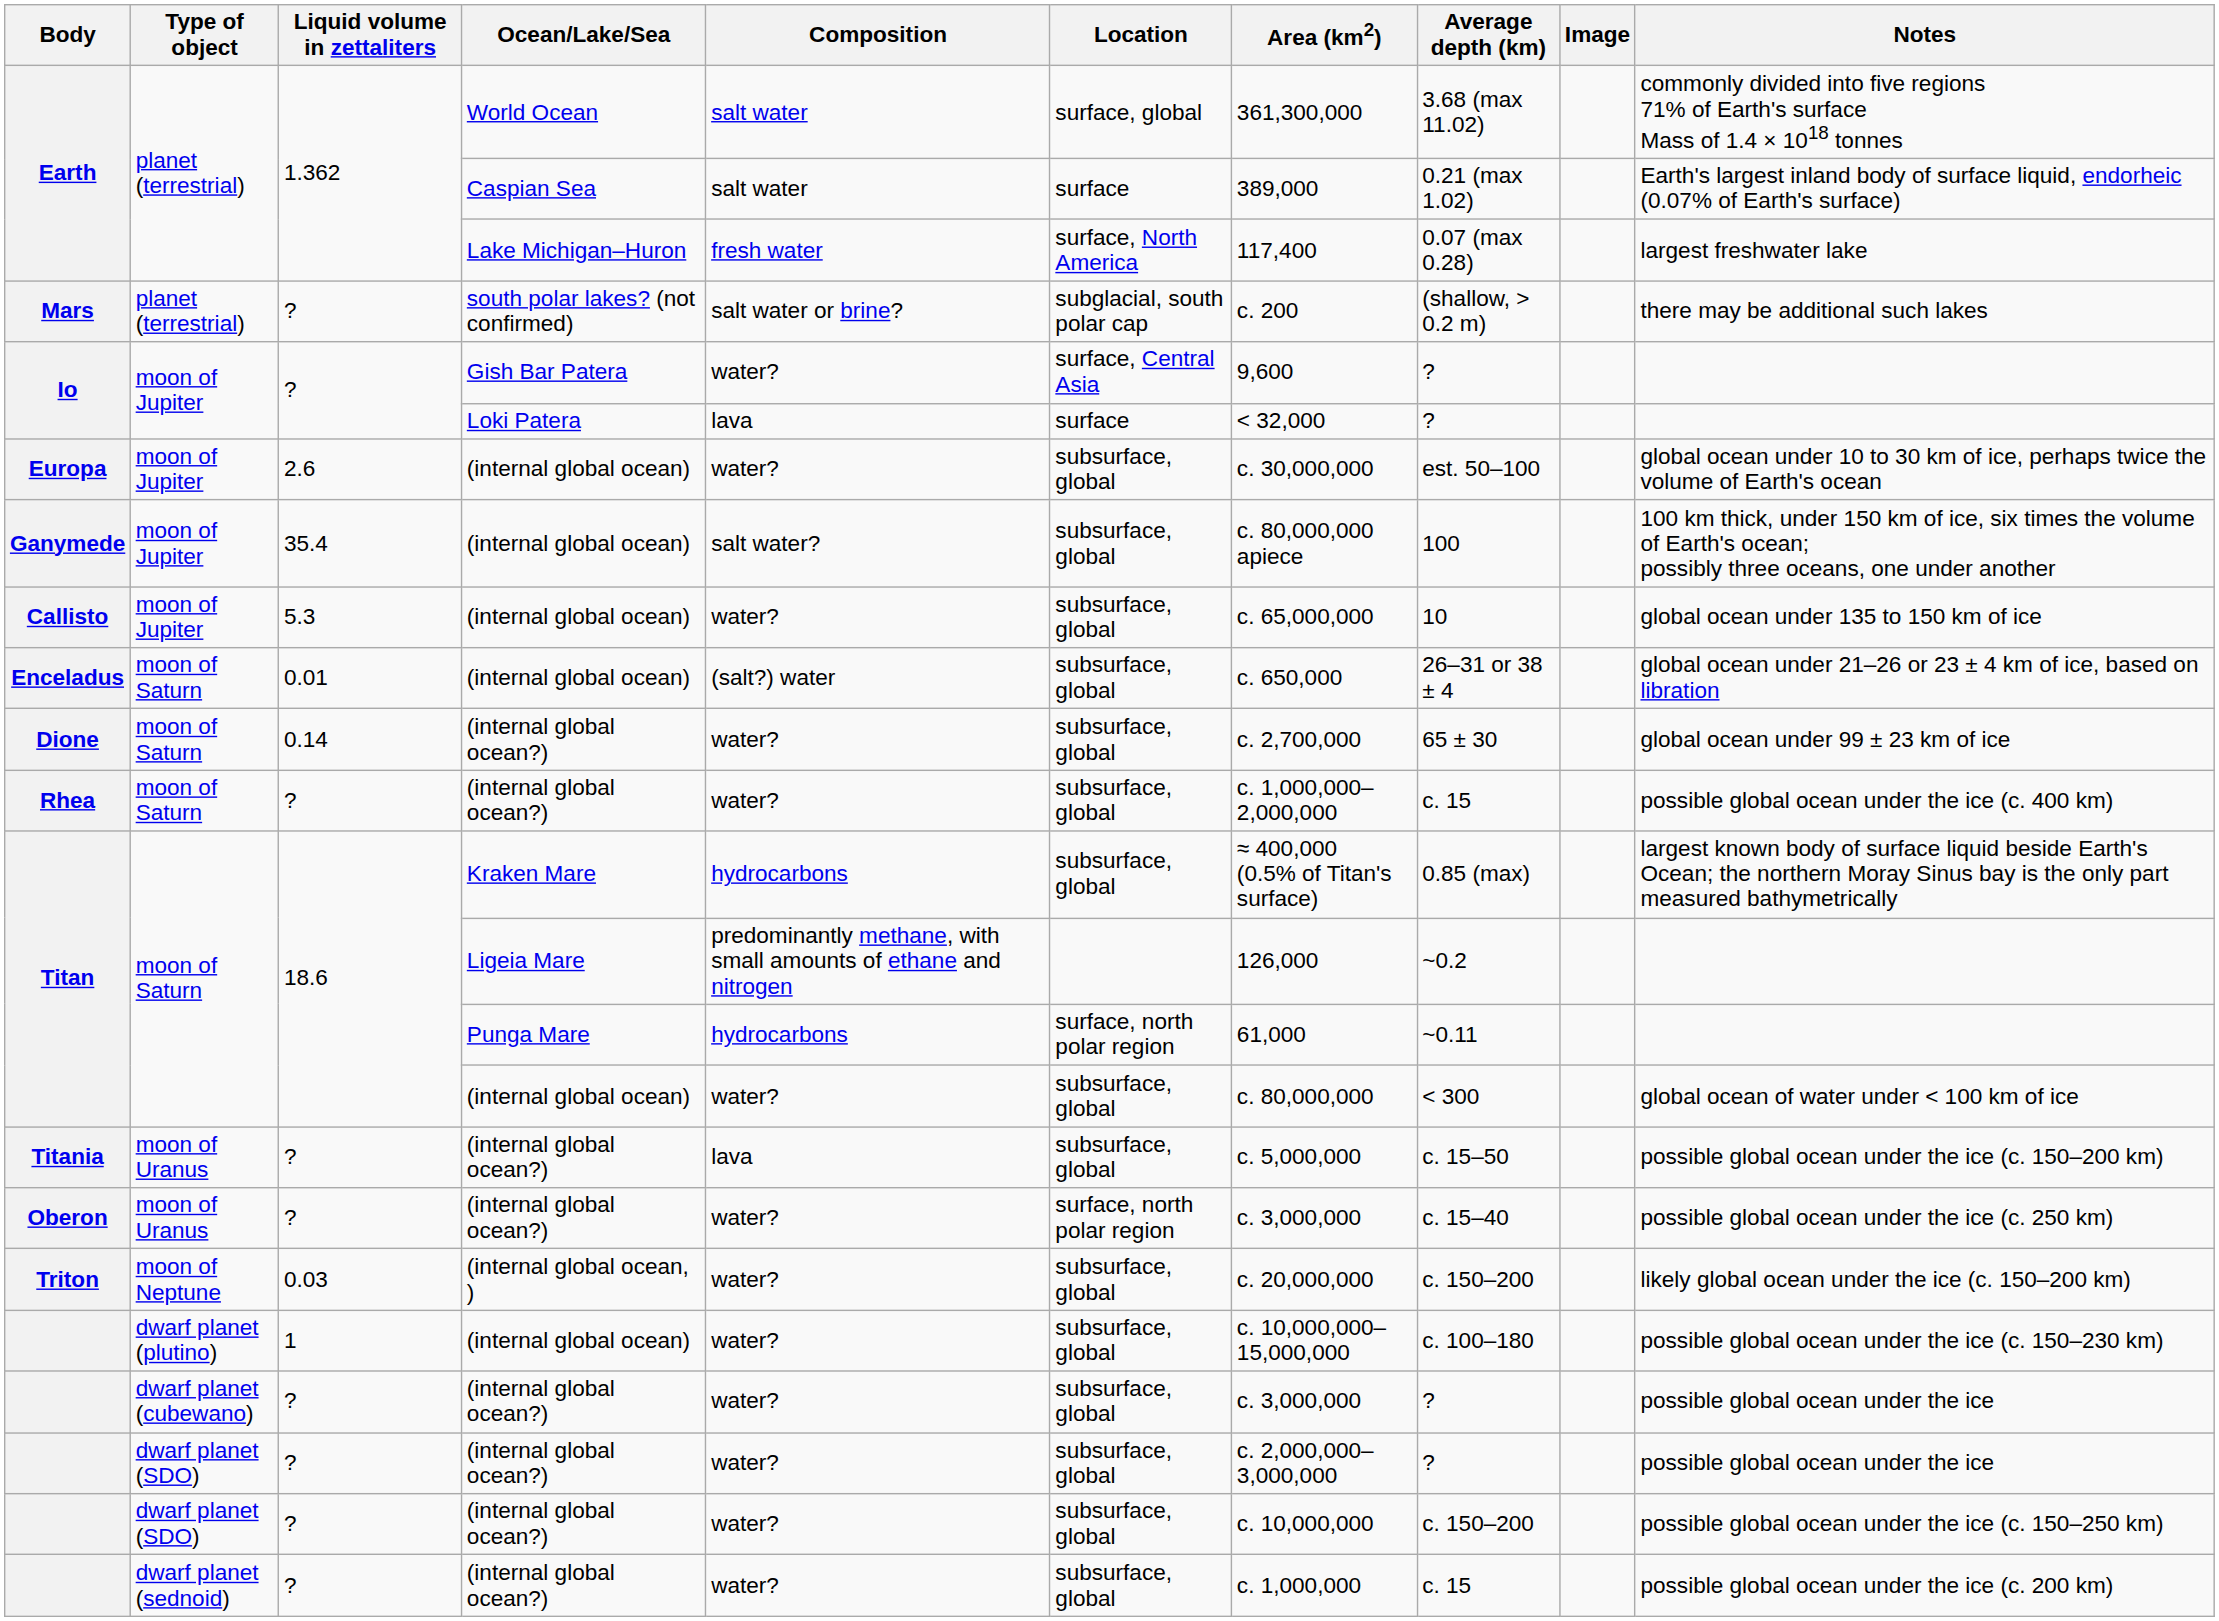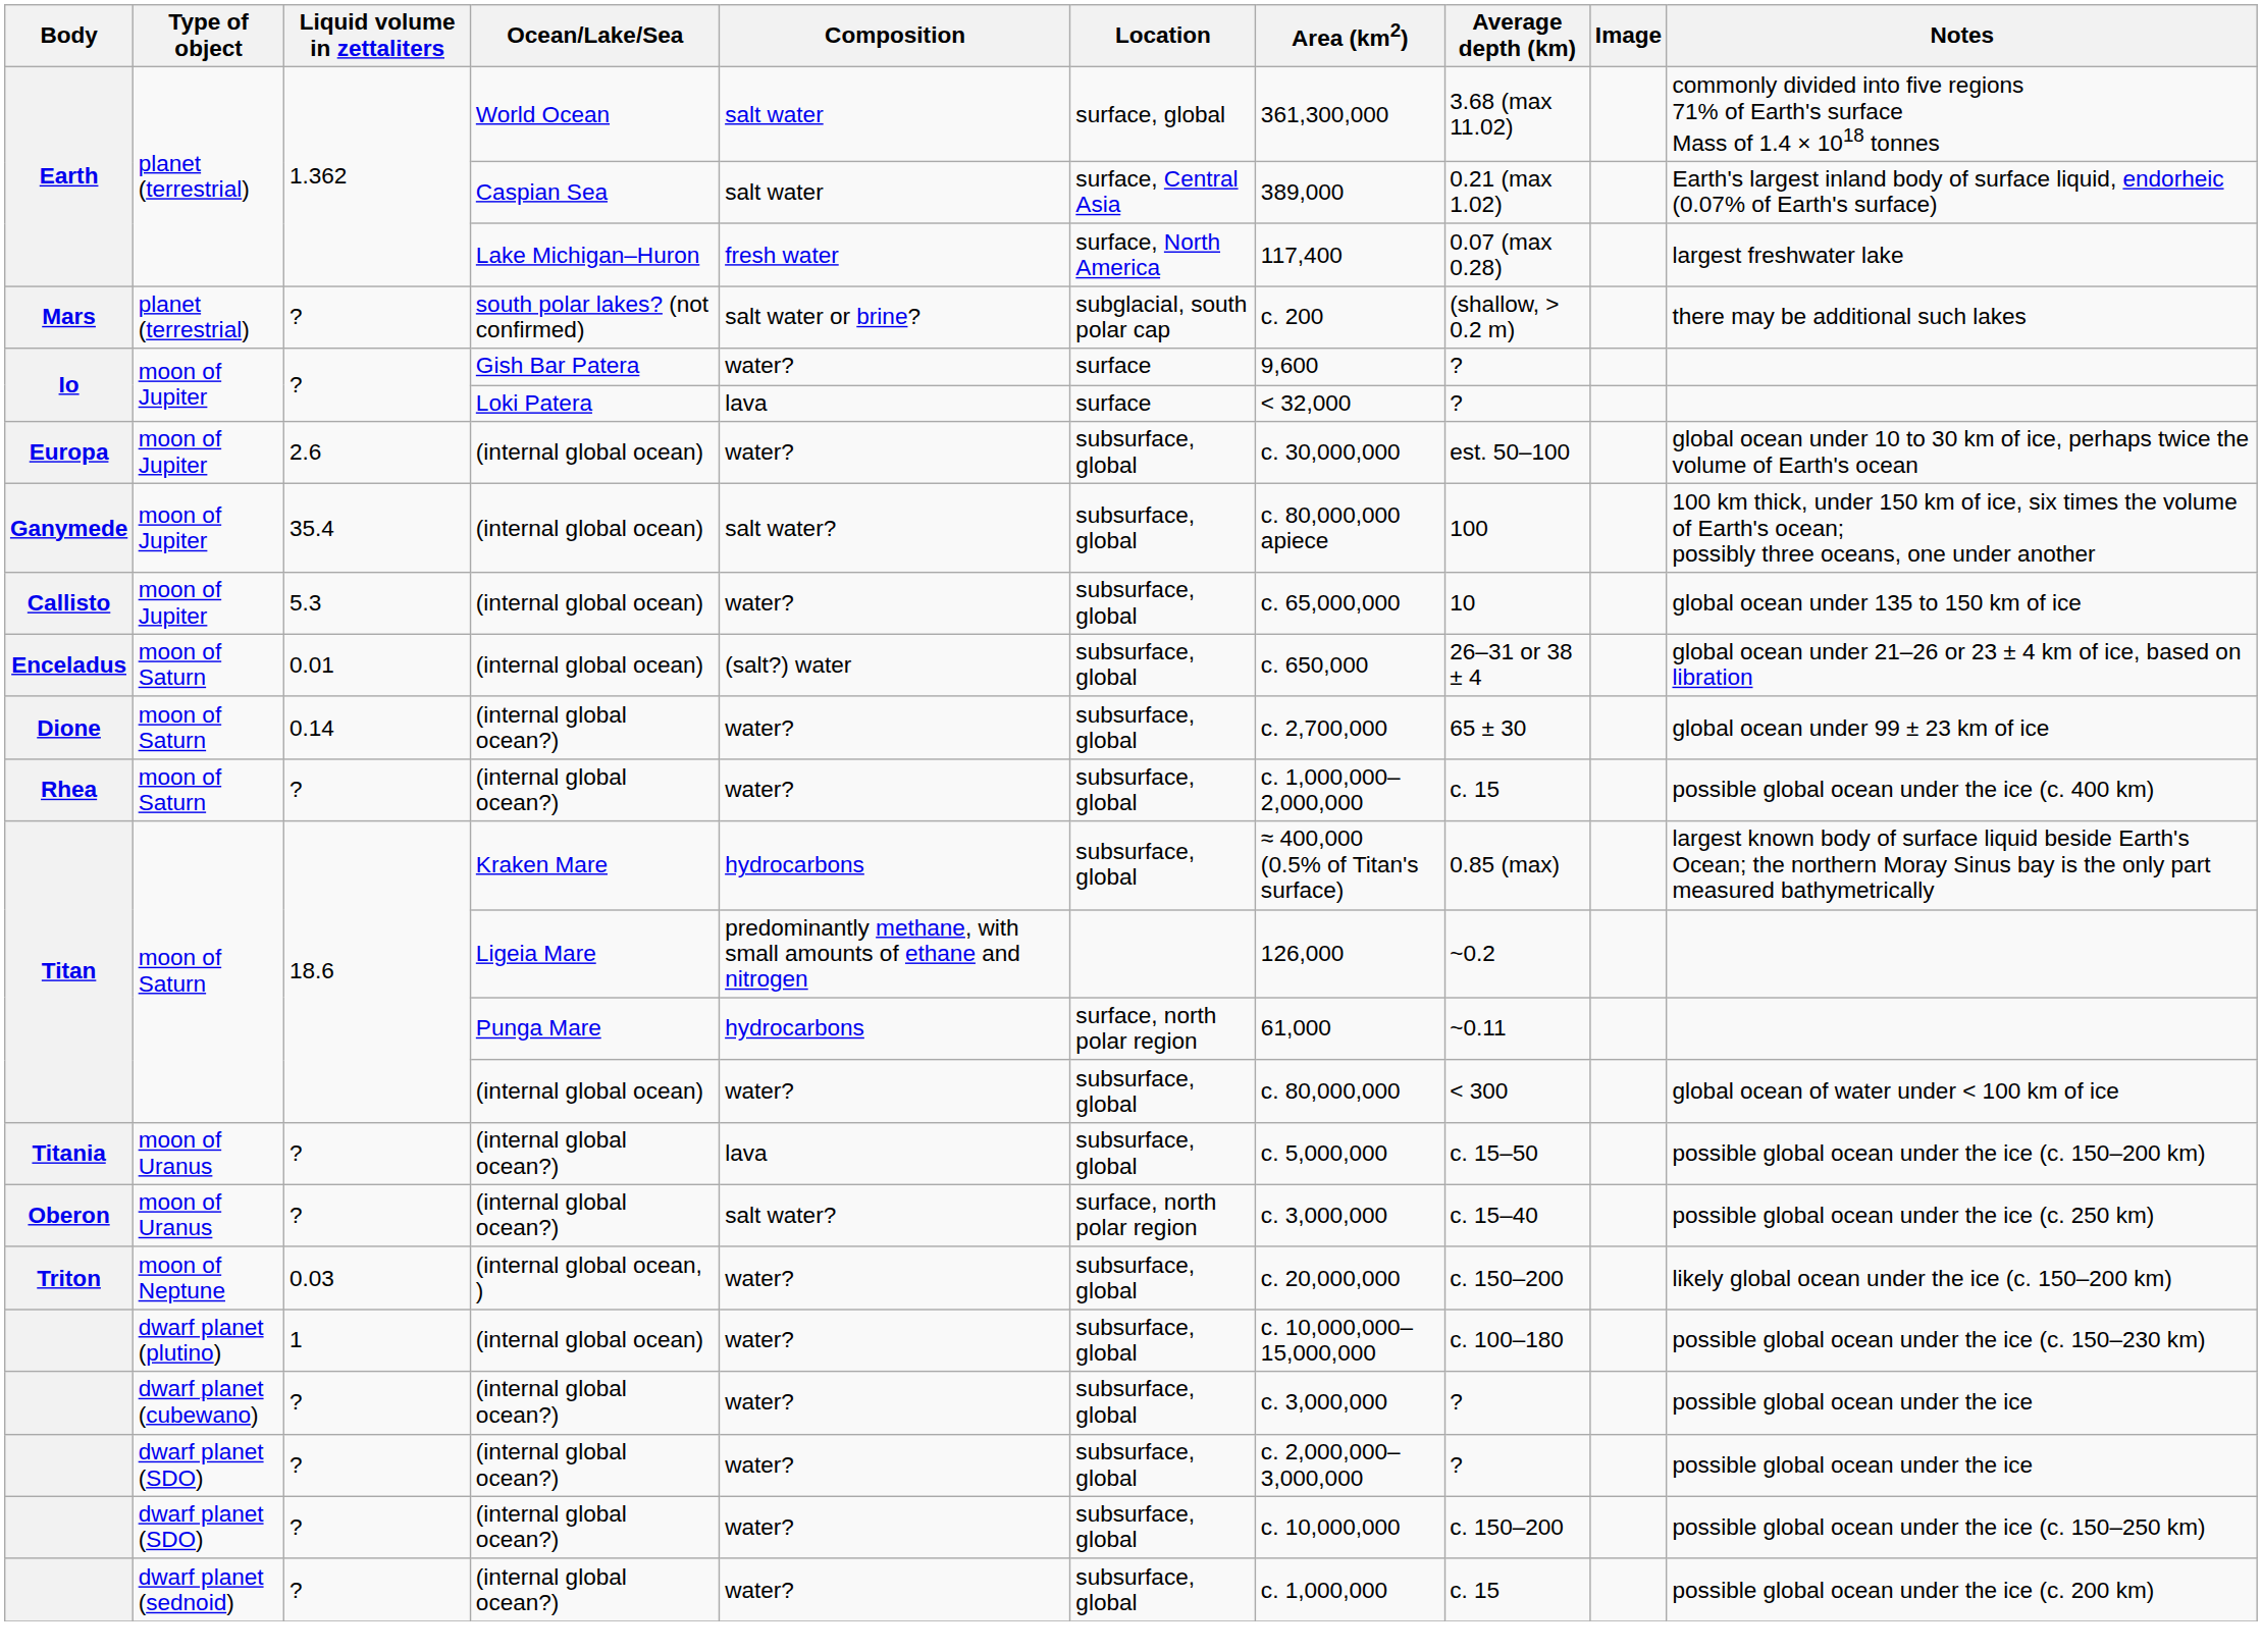 <table class="wikitable sortable">
 <tr>
 <th scope="col">Body</th>
 <th scope="col">Type of object</th>
 <th scope="col">Liquid volume in <a href='#'>zetta</a><a href='#'>liters</a></th>
 <th scope="col">Ocean/Lake/Sea</th>
 <th scope="col">Composition</th>
 <th scope="col">Location</th>
 <th scope="col" data-sort-type="number">Area (km<sup>2</sup>)</th>
 <th scope="col" data-sort-type="number">Average depth (km)</th>
 <th scope="col" class=unsortable>Image</th>
 <th scope="col" class=unsortable>Notes</th>
 </tr>
 <tr>
 <th scope="row" rowspan=3><a href='#'>Earth</a></th>
 <td rowspan=3><a href='#'>planet</a><br>(<a href='#'>terrestrial</a>)</td>
 <td rowspan=3 data-sort-value="1.362">1.362</td>
 <td><a href='#'>World Ocean</a></td>
 <td><a href='#'>salt water</a></td>
 <td>surface, global</td>
 <td data-sort-value="361300">361,300,000</td>
 <td data-sort-value="3.68">3.68 (max 11.02)</td>
 <td></td>
 <td>commonly divided into five regions<br>71% of Earth's surface<br>Mass of 1.4 × 10<sup>18</sup> tonnes</td>
 </tr>
 <tr>
 <td><a href='#'>Caspian Sea</a></td>
 <td>salt water</td>
-<td>surface</td>
+<td>surface, <a href='#'>Central Asia</a></td>
 <td data-sort-value="389">389,000</td>
 <td data-sort-value="0.21">0.21 (max 1.02)</td>
 <td></td>
 <td>Earth's largest inland body of surface liquid, <a href='#'>endorheic</a><br>(0.07% of Earth's surface)</td>
 </tr>
 <tr>
 <td><a href='#'>Lake Michigan–Huron</a></td>
 <td><a href='#'>fresh water</a></td>
 <td>surface, <a href='#'>North America</a></td>
 <td data-sort-value="117">117,400</td>
 <td data-sort-value="0.07">0.07 (max 0.28)</td>
 <td></td>
 <td>largest freshwater lake</td>
 </tr>
 <tr>
 <th scope="row"><a href='#'>Mars</a></th>
 <td><a href='#'>planet</a><br>(<a href='#'>terrestrial</a>)</td>
 <td data-sort-value="?">?</td>
 <td><a href='#'>south polar lakes?</a> (not confirmed)</td>
 <td>salt water or <a href='#'>brine</a>?</td>
 <td>subglacial, south polar cap</td>
 <td data-sort-value="0.2">c. 200</td>
 <td data-sort-value="?">(shallow, > 0.2 m)</td>
 <td></td>
 <td>there may be additional such lakes</td>
 </tr>
 <tr>
 <th scope="row" rowspan=2><a href='#'>Io</a></th>
 <td rowspan=2><a href='#'>moon of Jupiter</a></td>
 <td rowspan=2 data-sort-value="?">?</td>
 <td><a href='#'>Gish Bar Patera</a></td>
 <td>water?<br></td>
-<td>surface, <a href='#'>Central Asia</a></td>
+<td>surface</td>
 <td data-sort-value="10">9,600</td>
 <td>?</td>
 <td></td>
 <td></td>
 </tr>
 <tr>
 <td><a href='#'>Loki Patera</a></td>
 <td>lava</td>
 <td>surface</td>
 <td data-sort-value="30">< 32,000</td>
 <td>?</td>
 <td></td>
 <td></td>
 </tr>
 <tr>
 <th scope="row"><a href='#'>Europa</a></th>
 <td><a href='#'>moon of Jupiter</a></td>
 <td data-sort-value="2.6">2.6</td>
 <td>(internal global ocean)</td>
 <td>water?<br></td>
 <td>subsurface, global</td>
 <td data-sort-value="30000">c. 30,000,000</td>
 <td data-sort-value="75">est. 50–100</td>
 <td></td>
 <td>global ocean under 10 to 30 km of ice, perhaps twice the volume of Earth's ocean</td>
 </tr>
 <tr>
 <th scope="row"><a href='#'>Ganymede</a></th>
 <td><a href='#'>moon of Jupiter</a></td>
 <td data-sort-value="35.4">35.4</td>
 <td>(internal global ocean)</td>
 <td>salt water?</td>
 <td>subsurface, global</td>
 <td data-sort-value="80000">c. 80,000,000 apiece</td>
 <td data-sort-value="100">100</td>
 <td></td>
 <td>100 km thick, under 150 km of ice, six times the volume of Earth's ocean;<br>possibly three oceans, one under another</td>
 </tr>
 <tr>
 <th scope="row"><a href='#'>Callisto</a></th>
 <td><a href='#'>moon of Jupiter</a></td>
 <td data-sort-value="5.3">5.3</td>
 <td>(internal global ocean)</td>
 <td>water?<br></td>
 <td>subsurface, global</td>
 <td data-sort-value="65000">c. 65,000,000</td>
 <td data-sort-value="150">10</td>
 <td></td>
 <td>global ocean under 135 to 150 km of ice</td>
 </tr>
 <tr>
 <th scope="row"><a href='#'>Enceladus</a></th>
 <td><a href='#'>moon of Saturn</a></td>
 <td data-sort-value="0.01">0.01</td>
 <td>(internal global ocean)</td>
 <td>(salt?) water</td>
 <td>subsurface, global</td>
 <td data-sort-value="650">c. 650,000</td>
 <td data-sort-value="30">26–31 or 38 ± 4</td>
 <td></td>
 <td>global ocean under 21–26 or 23 ± 4 km of ice, based on <a href='#'>libration</a></td>
 </tr>
 <tr>
 <th scope="row"><a href='#'>Dione</a></th>
 <td><a href='#'>moon of Saturn</a></td>
 <td data-sort-value="0.14">0.14</td>
 <td>(internal global ocean?)</td>
 <td>water?<br></td>
 <td>subsurface, global</td>
 <td data-sort-value="2700">c. 2,700,000</td>
 <td>65 ± 30</td>
 <td></td>
 <td>global ocean under 99 ± 23 km of ice</td>
 </tr>
 <tr>
 <th scope="row"><a href='#'>Rhea</a></th>
 <td><a href='#'>moon of Saturn</a></td>
 <td data-sort-value="?">?</td>
 <td>(internal global ocean?)</td>
 <td>water?<br></td>
 <td>subsurface, global</td>
 <td data-sort-value="1500">c. 1,000,000–2,000,000</td>
 <td data-sort-value="15">c. 15</td>
 <td></td>
 <td>possible global ocean under the ice (c. 400 km)</td>
 </tr>
 <tr>
 <th rowspan="4" scope="row"><a href='#'>Titan</a></th>
 <td rowspan="4"><a href='#'>moon of Saturn</a></td>
 <td rowspan=4 data-sort-value="18.6">18.6</td>
 <td><a href='#'>Kraken Mare</a></td>
 <td><a href='#'>hydrocarbons</a></td>
 <td>subsurface, global</td>
 <td data-sort-value="400">≈ 400,000<br>(0.5% of Titan's surface)</td>
 <td>0.85 (max)</td>
 <td></td>
 <td>largest known body of surface liquid beside Earth's Ocean; the northern Moray Sinus bay is the only part measured bathymetrically </td>
 </tr>
 <tr>
 <td><a href='#'>Ligeia Mare</a></td>
 <td>predominantly <a href='#'>methane</a>, with small amounts of <a href='#'>ethane</a> and <a href='#'>nitrogen</a></td>
 <td></td>
 <td data-sort-value="126">126,000</td>
 <td data-sort-value="0.17">~0.2</td>
 <td></td>
 <td></td>
 </tr>
 <tr>
 <td><a href='#'>Punga Mare</a></td>
 <td><a href='#'>hydrocarbons</a></td>
 <td>surface, north polar region</td>
 <td data-sort-value="80000">61,000</td>
 <td data-sort-value="300">~0.11</td>
 <td></td>
 <td></td>
 </tr>
 <tr>
 <td>(internal global ocean)</td>
 <td>water?<br></td>
 <td>subsurface, global</td>
 <td>c. 80,000,000</td>
 <td>< 300</td>
 <td></td>
 <td>global ocean of water under < 100 km of ice</td>
 </tr>
 <tr>
 <th scope="row"><a href='#'>Titania</a></th>
 <td><a href='#'>moon of Uranus</a></td>
 <td data-sort-value="?">?</td>
 <td>(internal global ocean?)</td>
 <td>lava</td>
 <td>subsurface, global</td>
 <td data-sort-value="5000">c. 5,000,000</td>
 <td data-sort-value="30">c. 15–50</td>
 <td></td>
 <td>possible global ocean under the ice (c. 150–200 km)</td>
 </tr>
 <tr>
 <th scope="row"><a href='#'>Oberon</a></th>
 <td><a href='#'>moon of Uranus</a></td>
 <td data-sort-value="?">?</td>
 <td>(internal global ocean?)</td>
-<td>water?<br></td>
+<td>salt water?</td>
 <td>surface, north polar region</td>
 <td data-sort-value="3000">c. 3,000,000</td>
 <td data-sort-value="30">c. 15–40</td>
 <td></td>
 <td>possible global ocean under the ice (c. 250 km)</td>
 </tr>
 <tr>
 <th scope="row"><a href='#'>Triton</a></th>
 <td><a href='#'>moon of Neptune</a></td>
 <td data-sort-value="0.03">0.03</td>
 <td>(internal global ocean, )</td>
 <td>water?<br></td>
 <td>subsurface, global</td>
 <td data-sort-value="20000">c. 20,000,000</td>
 <td data-sort-value="175">c. 150–200</td>
 <td></td>
 <td>likely  global ocean under the ice (c. 150–200 km)</td>
 </tr>
 <tr>
 <th scope="row"></th>
 <td><a href='#'>dwarf planet</a><br>(<a href='#'>plutino</a>)</td>
 <td data-sort-value="1">1</td>
 <td>(internal global ocean)</td>
 <td>water?<br></td>
 <td>subsurface, global</td>
 <td data-sort-value="12500">c. 10,000,000–15,000,000</td>
 <td data-sort-value="140">c. 100–180</td>
 <td></td>
 <td>possible global ocean under the ice (c. 150–230 km)</td>
 </tr>
 <tr>
 <th scope="row"></th>
 <td><a href='#'>dwarf planet</a><br>(<a href='#'>cubewano</a>)</td>
 <td data-sort-value="?">?</td>
 <td>(internal global ocean?)</td>
 <td>water?<br></td>
 <td>subsurface, global</td>
 <td data-sort-value="3000">c. 3,000,000</td>
 <td>?</td>
 <td></td>
 <td>possible global ocean under the ice</td>
 </tr>
 <tr>
 <th scope="row"></th>
 <td><a href='#'>dwarf planet</a><br>(<a href='#'>SDO</a>)</td>
 <td data-sort-value="?">?</td>
 <td>(internal global ocean?)</td>
 <td>water?<br></td>
 <td>subsurface, global</td>
 <td data-sort-value="2500">c. 2,000,000–3,000,000</td>
 <td>?</td>
 <td></td>
 <td>possible global ocean under the ice</td>
 </tr>
 <tr>
 <th scope="row"></th>
 <td><a href='#'>dwarf planet</a><br>(<a href='#'>SDO</a>)</td>
 <td data-sort-value="?">?</td>
 <td>(internal global ocean?)</td>
 <td>water?<br></td>
 <td>subsurface, global</td>
 <td data-sort-value="10000">c. 10,000,000</td>
 <td data-sort-value="175">c. 150–200</td>
 <td></td>
 <td>possible global ocean under the ice (c. 150–250 km)</td>
 </tr>
 <tr>
 <th scope="row"></th>
 <td><a href='#'>dwarf planet</a><br>(<a href='#'>sednoid</a>)</td>
 <td data-sort-value="?">?</td>
 <td>(internal global ocean?)</td>
 <td>water?<br></td>
 <td>subsurface, global</td>
 <td data-sort-value="1000">c. 1,000,000</td>
 <td data-sort-value="15">c. 15</td>
 <td></td>
 <td>possible global ocean under the ice (c. 200 km)</td>
 </tr>
 </table>
